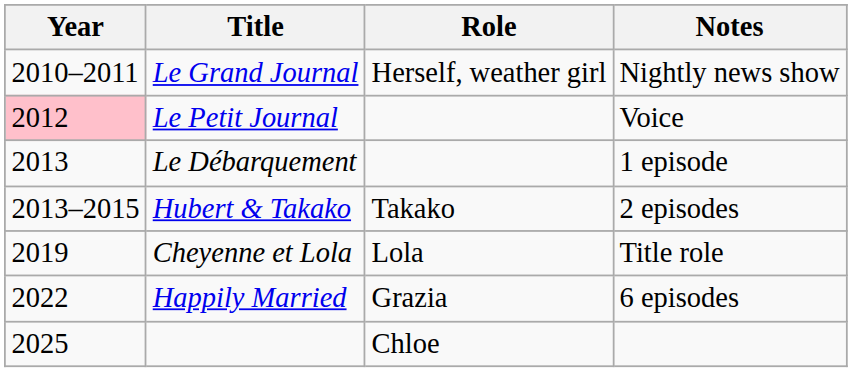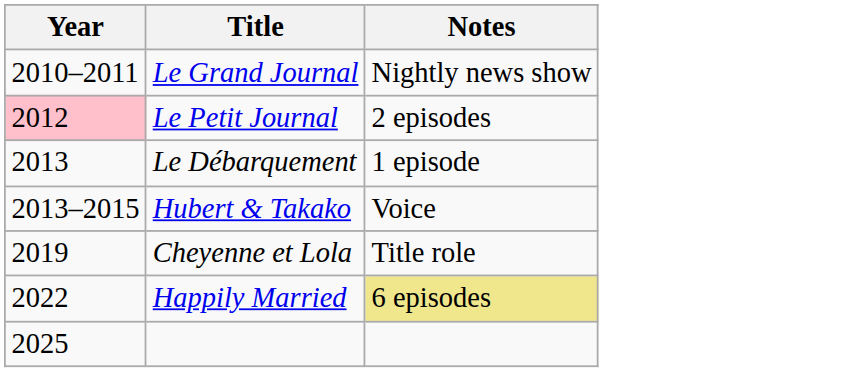 <table class="wikitable sortable">
 <tr>
 <th>Year</th>
 <th>Title</th>
-<th>Role</th>
 <th class="unsortable">Notes</th>
 </tr>
 <tr>
 <td>2010–2011</td>
 <td><em><a href='#'>Le Grand Journal</a></em></td>
-<td>Herself, weather girl</td>
 <td>Nightly news show</td>
 </tr>
 <tr>
 <td style="background: pink;">2012</td>
 <td><em><a href='#'>Le Petit Journal</a></em></td>
-<td></td>
-<td>Voice</td>
+<td>2 episodes</td>
 </tr>
 <tr>
 <td>2013</td>
 <td><em>Le Débarquement</em></td>
-<td></td>
 <td>1 episode</td>
 </tr>
 <tr>
 <td>2013–2015</td>
 <td><em><a href='#'>Hubert & Takako</a></em></td>
-<td>Takako</td>
-<td>2 episodes</td>
+<td>Voice</td>
 </tr>
 <tr>
 <td>2019</td>
 <td><em>Cheyenne et Lola</em></td>
-<td>Lola</td>
 <td>Title role</td>
 </tr>
 <tr>
 <td>2022</td>
 <td><em><a href='#'>Happily Married</a></em></td>
-<td>Grazia</td>
-<td>6 episodes</td>
+<td style="background: khaki;">6 episodes</td>
 </tr>
 <tr>
 <td>2025</td>
 <td><em></em></td>
-<td>Chloe</td>
 <td></td>
 </tr>
 </table>
